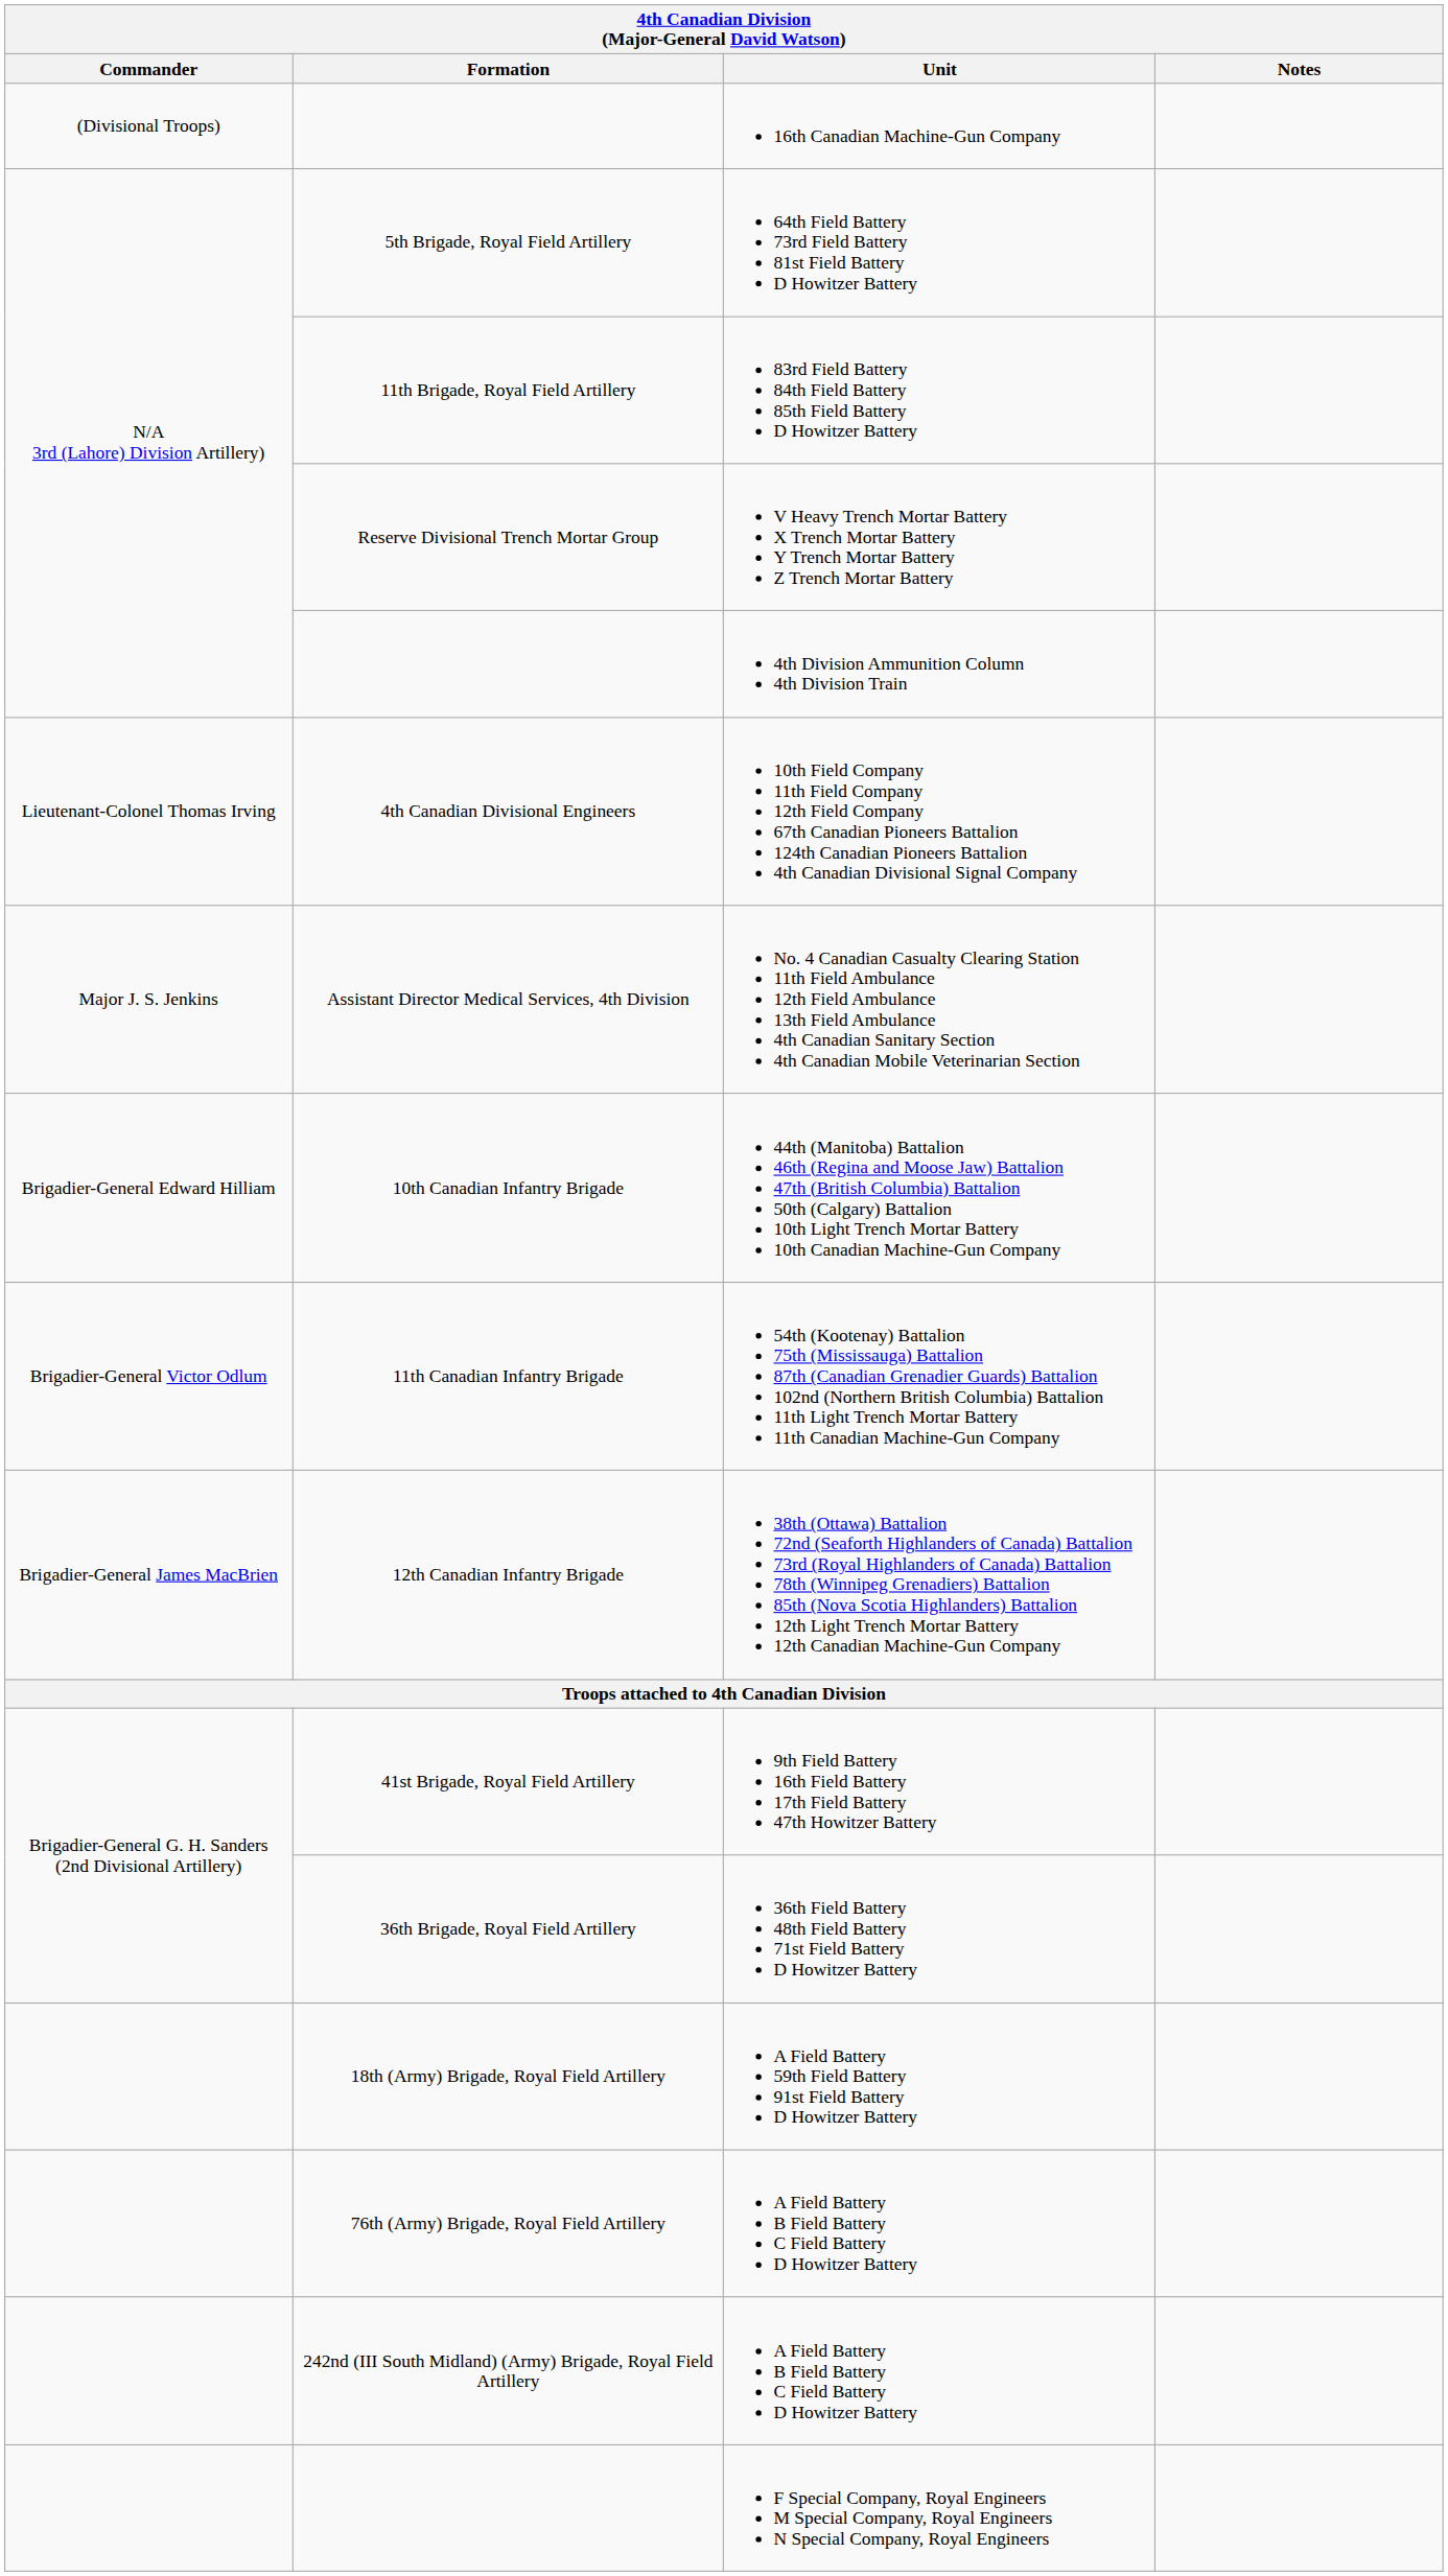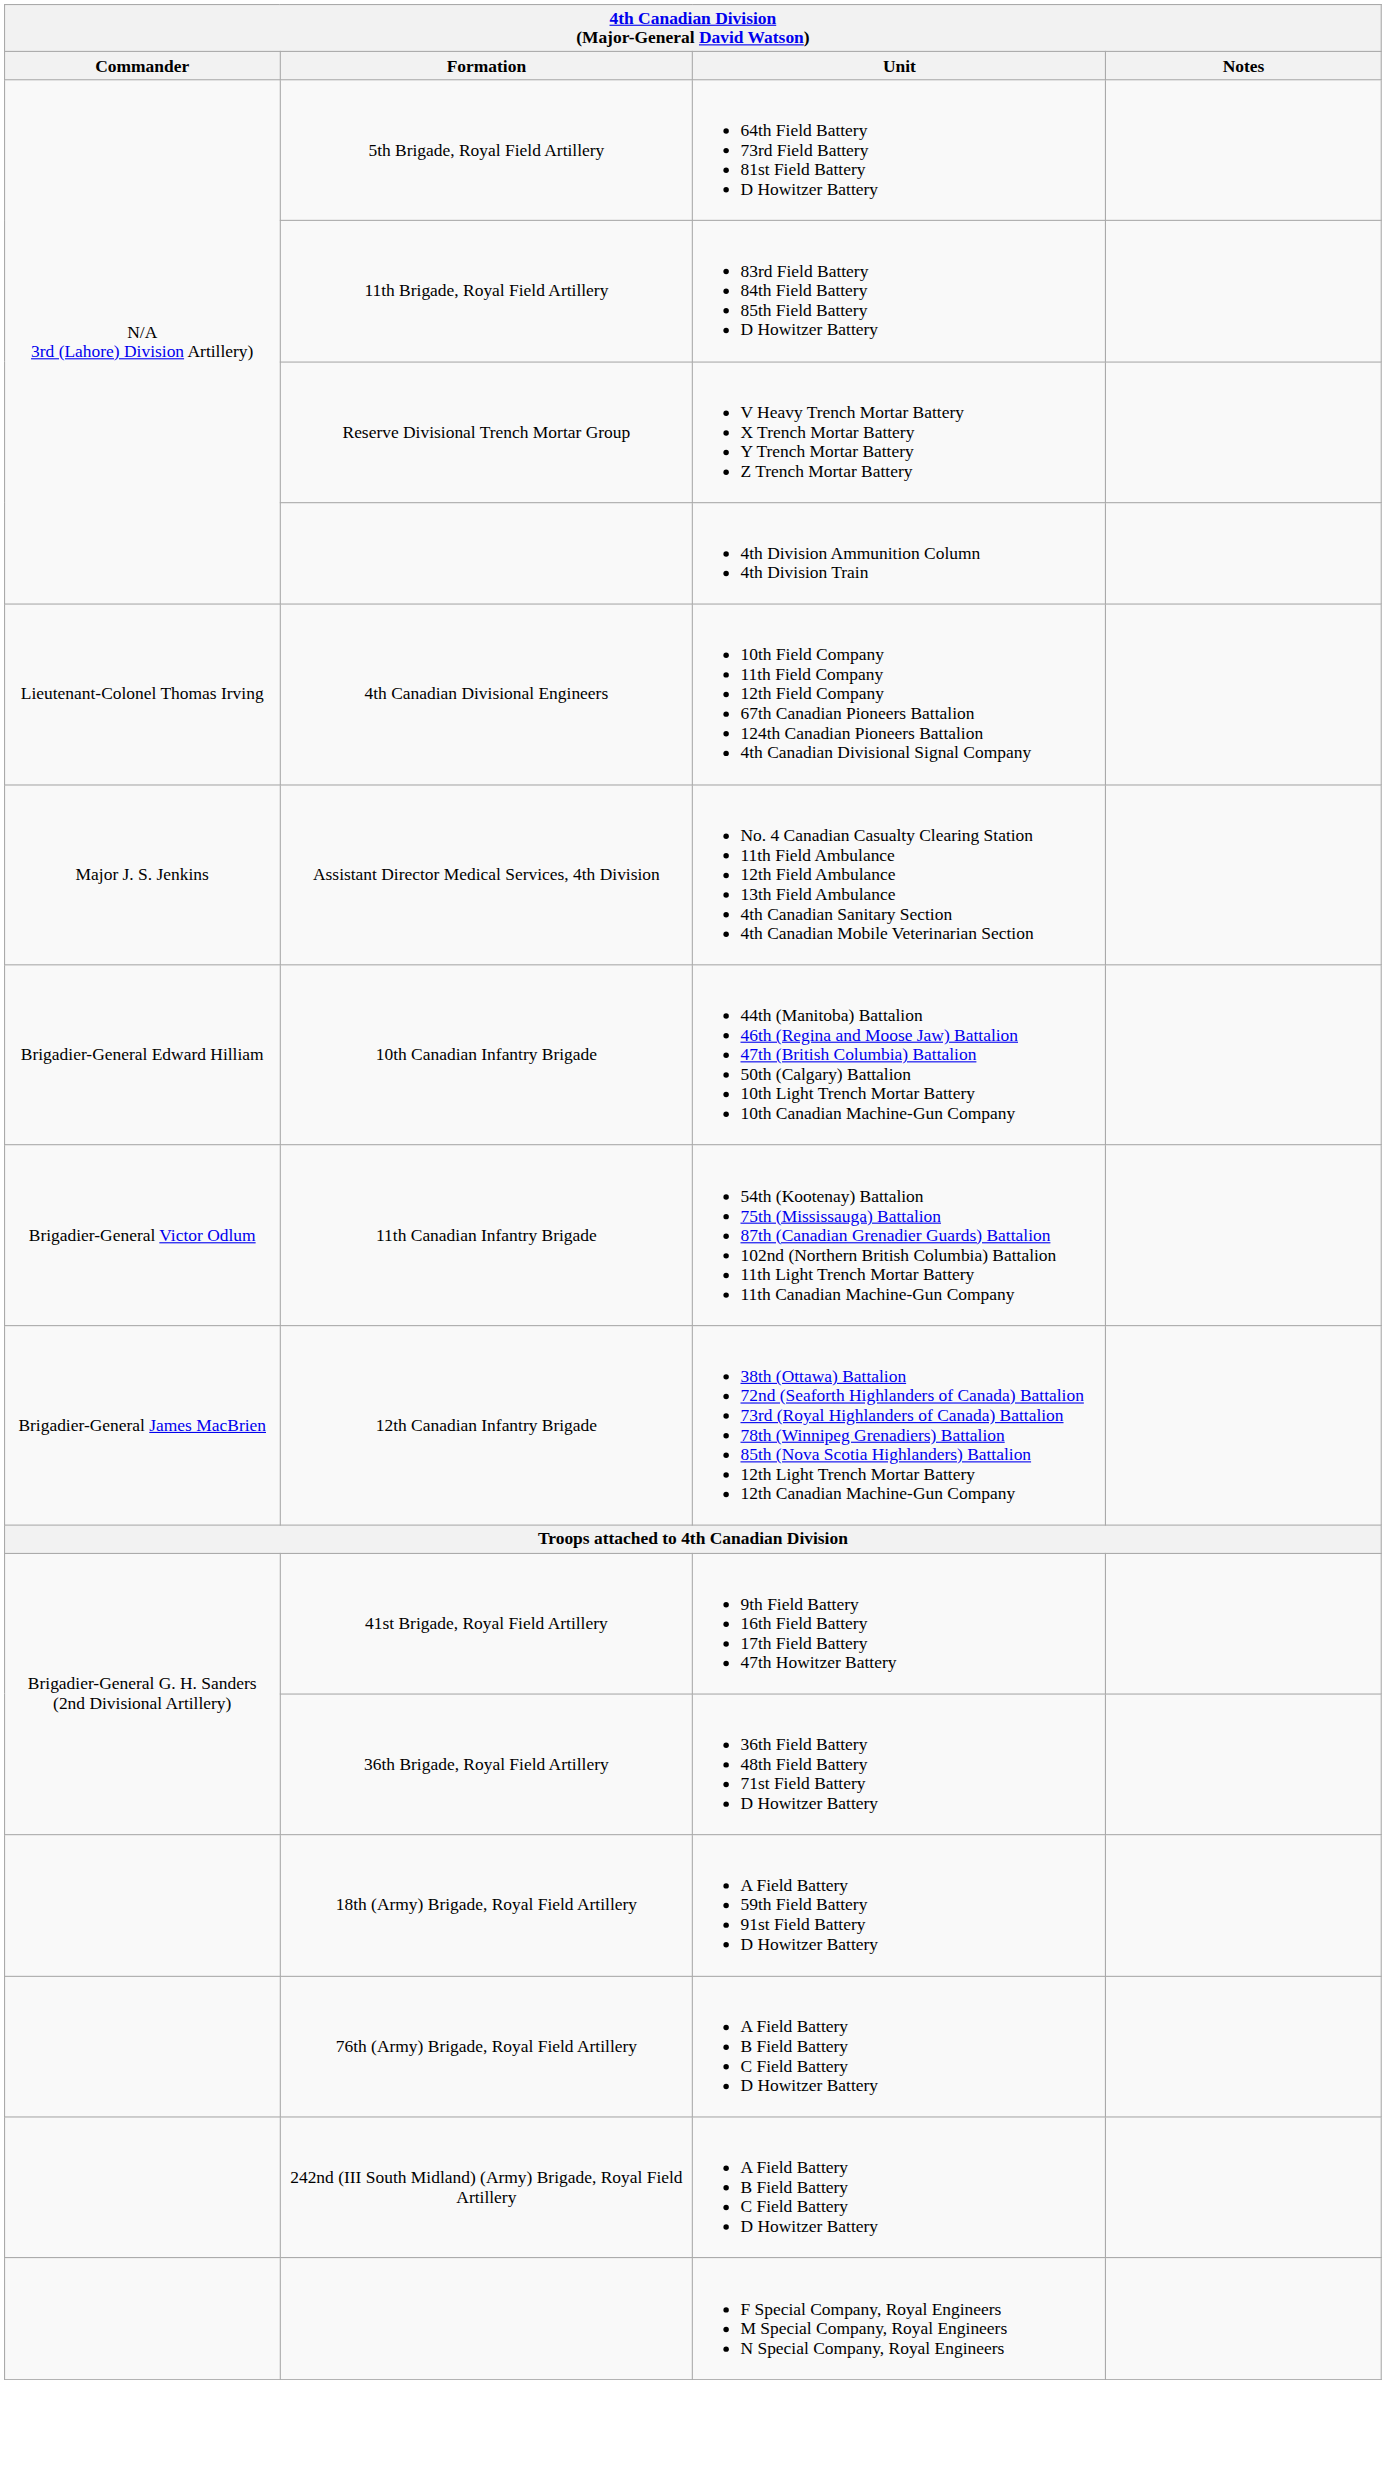 <table class="wikitable" width=100%>
 <tr valign="top">
 <th colspan="4" bgcolor="white"><a href='#'>4th Canadian Division</a><br>(Major-General <a href='#'>David Watson</a>)</th>
 </tr>
 <tr>
 <th width=20%; align= center rowspan=1>Commander</th>
 <th width=30%; align= center rowspan=1>Formation</th>
 <th width=30%; align= center rowspan=1>Unit</th>
 <th width=20%; align= center rowspan=1>Notes</th>
-</tr>
-<tr>
-<td align= center>(Divisional Troops)</td>
-<td align= center></td>
-<td align= left><br><ul><li>16th Canadian Machine-Gun Company</li></ul></td>
-<td align= left></td>
 </tr>
 <tr>
 <td rowspan=4 align= center>N/A<br><a href='#'>3rd (Lahore) Division</a> Artillery)</td>
 <td align= center>5th Brigade, Royal Field Artillery</td>
 <td align= left><br><ul><li>64th Field Battery</li><li>73rd Field Battery</li><li>81st Field Battery</li><li>D Howitzer Battery</li></ul></td>
 <td align= left></td>
 </tr>
 <tr>
 <td align= center>11th Brigade, Royal Field Artillery</td>
 <td align= left><br><ul><li>83rd Field Battery</li><li>84th Field Battery</li><li>85th Field Battery</li><li>D Howitzer Battery</li></ul></td>
 <td align= left></td>
 </tr>
 <tr>
 <td align= center>Reserve Divisional Trench Mortar Group</td>
 <td align= left><br><ul><li>V Heavy Trench Mortar Battery</li><li>X Trench Mortar Battery</li><li>Y Trench Mortar Battery</li><li>Z Trench Mortar Battery</li></ul></td>
 <td align= left></td>
 </tr>
 <tr>
 <td align= center></td>
 <td align= left><br><ul><li>4th Division Ammunition Column</li><li>4th Division Train</li></ul></td>
 <td align= left></td>
 </tr>
 <tr>
 <td align= center>Lieutenant-Colonel Thomas Irving</td>
 <td align= center>4th Canadian Divisional Engineers</td>
 <td align= left><br><ul><li>10th Field Company</li><li>11th Field Company</li><li>12th Field Company</li><li>67th Canadian Pioneers Battalion</li><li>124th Canadian Pioneers Battalion</li><li>4th Canadian Divisional Signal Company</li></ul></td>
 <td align= left></td>
 </tr>
 <tr>
 <td align= center>Major J. S. Jenkins</td>
 <td align= center>Assistant Director Medical Services, 4th Division</td>
 <td align= left><br><ul><li>No. 4 Canadian Casualty Clearing Station</li><li>11th Field Ambulance</li><li>12th Field Ambulance</li><li>13th Field Ambulance</li><li>4th Canadian Sanitary Section</li><li>4th Canadian Mobile Veterinarian Section</li></ul></td>
 <td align= left></td>
 </tr>
 <tr>
 <td align= center>Brigadier-General Edward Hilliam</td>
 <td align= center>10th Canadian Infantry Brigade</td>
 <td align= left><br><ul><li>44th (Manitoba) Battalion</li><li><a href='#'>46th (Regina and Moose Jaw) Battalion</a></li><li><a href='#'>47th (British Columbia) Battalion</a></li><li>50th (Calgary) Battalion</li><li>10th Light Trench Mortar Battery</li><li>10th Canadian Machine-Gun Company</li></ul></td>
 <td align= left></td>
 </tr>
 <tr>
 <td align= center>Brigadier-General <a href='#'>Victor Odlum</a></td>
 <td align= center>11th Canadian Infantry Brigade</td>
 <td align= left><br><ul><li>54th (Kootenay) Battalion</li><li><a href='#'>75th (Mississauga) Battalion</a></li><li><a href='#'>87th (Canadian Grenadier Guards) Battalion</a></li><li>102nd (Northern British Columbia) Battalion</li><li>11th Light Trench Mortar Battery</li><li>11th Canadian Machine-Gun Company</li></ul></td>
 <td align= left></td>
 </tr>
 <tr>
 <td align= center>Brigadier-General <a href='#'>James MacBrien</a></td>
 <td align= center>12th Canadian Infantry Brigade</td>
 <td align= left><br><ul><li><a href='#'>38th (Ottawa) Battalion</a></li><li><a href='#'>72nd (Seaforth Highlanders of Canada) Battalion</a></li><li><a href='#'>73rd (Royal Highlanders of Canada) Battalion</a></li><li><a href='#'>78th (Winnipeg Grenadiers) Battalion</a></li><li><a href='#'>85th (Nova Scotia Highlanders) Battalion</a></li><li>12th Light Trench Mortar Battery</li><li>12th Canadian Machine-Gun Company</li></ul></td>
 <td align= left></td>
 </tr>
 <tr valign="top">
 <th colspan="4" bgcolor="white">Troops attached to 4th Canadian Division</th>
 </tr>
 <tr>
 <td rowspan="2" align= center>Brigadier-General G. H. Sanders<br>(2nd Divisional Artillery)</td>
 <td align= center>41st Brigade, Royal Field Artillery</td>
 <td align= left><br><ul><li>9th Field Battery</li><li>16th Field Battery</li><li>17th Field Battery</li><li>47th Howitzer Battery</li></ul></td>
 <td align= left></td>
 </tr>
 <tr>
 <td align= center>36th Brigade, Royal Field Artillery</td>
 <td align= left><br><ul><li>36th Field Battery</li><li>48th Field Battery</li><li>71st Field Battery</li><li>D Howitzer Battery</li></ul></td>
 <td align= left></td>
 </tr>
 <tr>
 <td align= center></td>
 <td align= center>18th (Army) Brigade, Royal Field Artillery</td>
 <td align= left><br><ul><li>A Field Battery</li><li>59th Field Battery</li><li>91st Field Battery</li><li>D Howitzer Battery</li></ul></td>
 <td align= left></td>
 </tr>
 <tr>
 <td align= center></td>
 <td align= center>76th (Army) Brigade, Royal Field Artillery</td>
 <td align= left><br><ul><li>A Field Battery</li><li>B Field Battery</li><li>C Field Battery</li><li>D Howitzer Battery</li></ul></td>
 <td align= left></td>
 </tr>
 <tr>
 <td align= center></td>
 <td align= center>242nd (III South Midland) (Army) Brigade, Royal Field Artillery</td>
 <td align= left><br><ul><li>A Field Battery</li><li>B Field Battery</li><li>C Field Battery</li><li>D Howitzer Battery</li></ul></td>
 <td align= left></td>
 </tr>
 <tr>
 <td align= center></td>
 <td align= center></td>
 <td align= left><br><ul><li>F Special Company, Royal Engineers</li><li>M Special Company, Royal Engineers</li><li>N Special Company, Royal Engineers</li></ul></td>
 <td align= left></td>
 </tr>
 </table>
